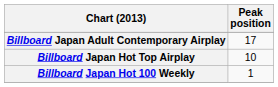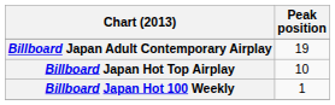 <table class="wikitable sortable plainrowheaders" style="text-align:center;">
 <tr>
 <th scope="col">Chart (2013)</th>
 <th scope="col">Peak<br>position</th>
 </tr>
 <tr>
 </tr>
 <tr>
 <th scope="row"><em><a href='#'>Billboard</a></em> Japan Adult Contemporary Airplay</th>
-<td>17</td>
+<td>19</td>
 </tr>
 <tr>
 <th scope="row"><em><a href='#'>Billboard</a></em> Japan Hot Top Airplay</th>
 <td>10</td>
 </tr>
 <tr>
 <th scope="row"><em><a href='#'>Billboard</a></em> <a href='#'>Japan Hot 100</a> Weekly</th>
 <td>1</td>
 </tr>
 <tr>
 </tr>
 </table>
